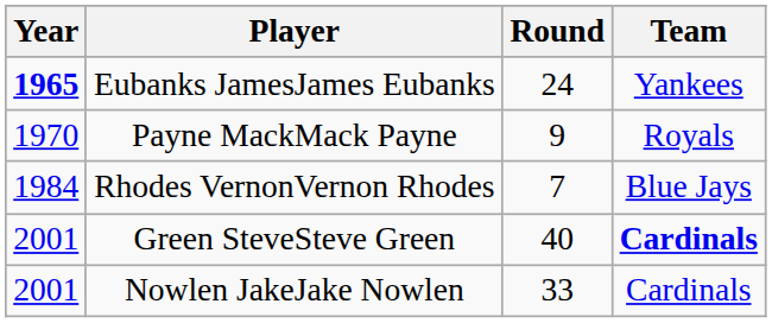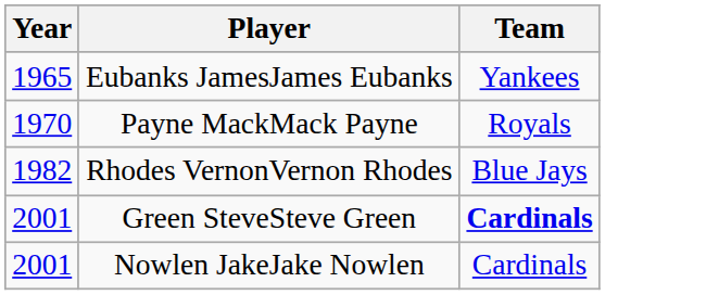 <table class="wikitable sortable">
 <tr>
 <th>Year</th>
 <th>Player</th>
-<th>Round</th>
 <th>Team</th>
 </tr>
 <tr valign="center">
-<td align="center"><strong><a href='#'>1965</a></strong></td>
+<td align="center"><a href='#'>1965</a></td>
 <td align="center"><span>Eubanks James</span>James Eubanks</td>
-<td align="center">24</td>
 <td align="center"><a href='#'>Yankees</a></td>
 </tr>
 <tr valign="center">
 <td align="center"><a href='#'>1970</a></td>
 <td align="center"><span>Payne Mack</span>Mack Payne</td>
-<td align="center">9</td>
 <td align="center"><a href='#'>Royals</a></td>
 </tr>
 <tr valign="center">
-<td align="center"><a href='#'>1984</a></td>
+<td align="center"><a href='#'>1982</a></td>
 <td align="center"><span>Rhodes Vernon</span>Vernon Rhodes</td>
-<td align="center">7</td>
 <td align="center"><a href='#'>Blue Jays</a></td>
 </tr>
 <tr valign="center">
 <td align="center"><a href='#'>2001</a></td>
 <td align="center"><span>Green Steve</span>Steve Green</td>
-<td align="center">40</td>
 <td align="center"><strong><a href='#'>Cardinals</a></strong></td>
 </tr>
 <tr valign="center">
 <td align="center"><a href='#'>2001</a></td>
 <td align="center"><span>Nowlen Jake</span>Jake Nowlen</td>
-<td align="center">33</td>
 <td align="center"><a href='#'>Cardinals</a></td>
 </tr>
 </table>
